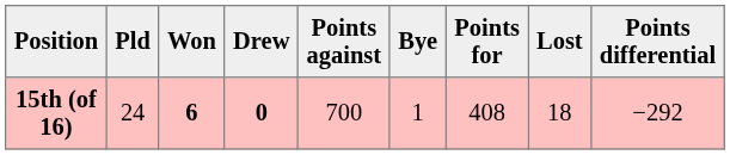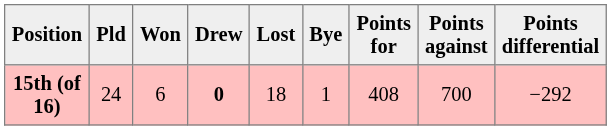 <table style=border-collapse:collapse border=1 cellspacing=0 cellpadding=5>
 <tr style="text-align:center; background:#efefef;">
 <th width=20>Position</th>
 <th width=20>Pld</th>
 <th width=20>Won</th>
 <th width=20>Drew</th>
-<th width=20>Points against</th>
+<th width=20>Lost</th>
 <th width=20>Bye</th>
 <th width=20>Points for</th>
-<th width=20>Lost</th>
+<th width=20>Points against</th>
 <th width=25>Points differential</th>
 </tr>
 <tr style="text-align:center; background:#ffc0c0;">
 <td><strong>15th (of 16)</strong></td>
 <td>24</td>
-<td><strong>6</strong></td>
+<td>6</td>
 <td><strong>0</strong></td>
-<td>700</td>
+<td>18</td>
 <td>1</td>
 <td>408</td>
-<td>18</td>
+<td>700</td>
 <td>−292</td>
 </tr>
 </table>
